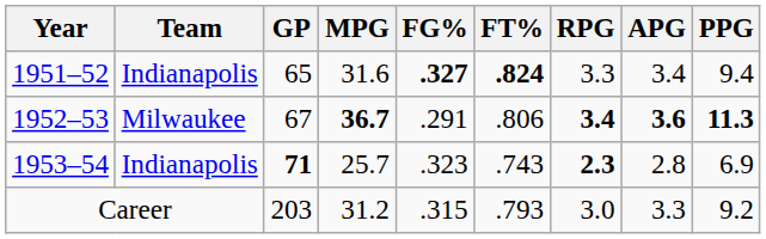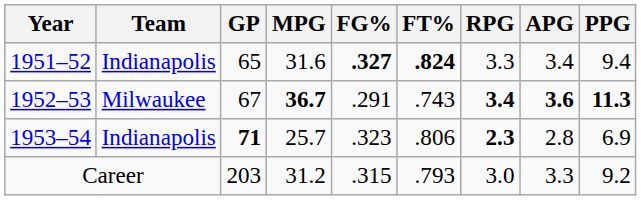 <table class="wikitable sortable" style="font-size:95%; text-align:right;">
 <tr>
 <th>Year</th>
 <th>Team</th>
 <th>GP</th>
 <th>MPG</th>
 <th>FG%</th>
 <th>FT%</th>
 <th>RPG</th>
 <th>APG</th>
 <th>PPG</th>
 </tr>
 <tr>
 <td style="text-align:left;"><a href='#'>1951–52</a></td>
 <td style="text-align:left;"><a href='#'>Indianapolis</a></td>
 <td>65</td>
 <td>31.6</td>
 <td><strong>.327</strong></td>
 <td><strong>.824</strong></td>
 <td>3.3</td>
 <td>3.4</td>
 <td>9.4</td>
 </tr>
 <tr>
 <td style="text-align:left;"><a href='#'>1952–53</a></td>
 <td style="text-align:left;"><a href='#'>Milwaukee</a></td>
 <td>67</td>
 <td><strong>36.7</strong></td>
 <td>.291</td>
-<td>.806</td>
+<td>.743</td>
 <td><strong>3.4</strong></td>
 <td><strong>3.6</strong></td>
 <td><strong>11.3</strong></td>
 </tr>
 <tr>
 <td style="text-align:left;"><a href='#'>1953–54</a></td>
 <td style="text-align:left;"><a href='#'>Indianapolis</a></td>
 <td><strong>71</strong></td>
 <td>25.7</td>
 <td>.323</td>
-<td>.743</td>
+<td>.806</td>
 <td><strong>2.3</strong></td>
 <td>2.8</td>
 <td>6.9</td>
 </tr>
 <tr>
 <td colspan="2" style="text-align:center;">Career</td>
 <td>203</td>
 <td>31.2</td>
 <td>.315</td>
 <td>.793</td>
 <td>3.0</td>
 <td>3.3</td>
 <td>9.2</td>
 </tr>
 </table>
